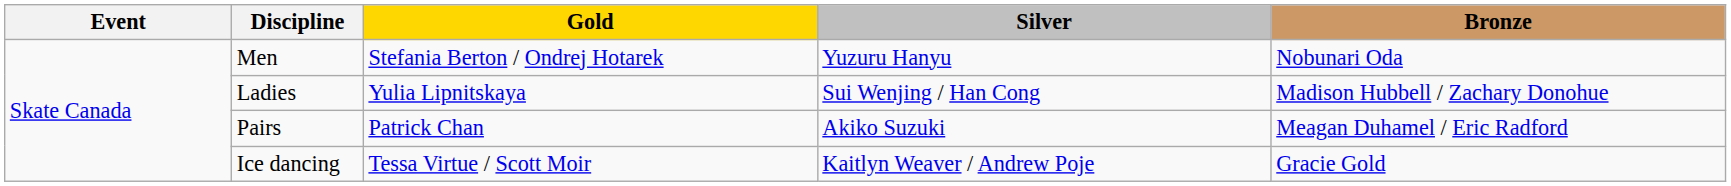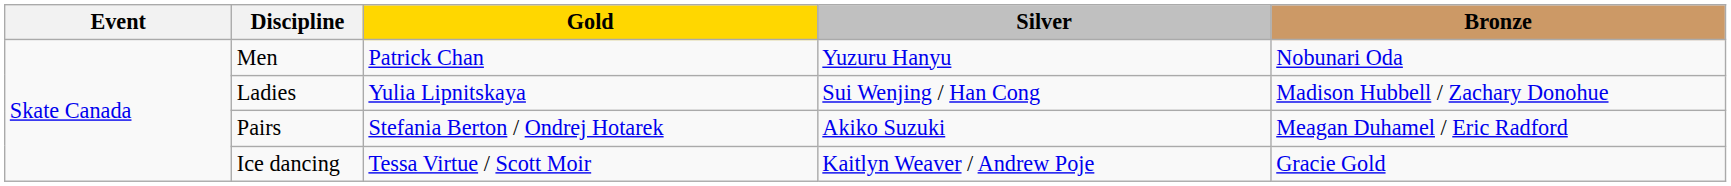 <table class="wikitable" style="width:98%;">
 <tr>
 <th style="width:10%;">Event</th>
 <th style="width:5%;">Discipline</th>
 <td style="text-align:center; width:20%; background:gold;"><strong>Gold</strong></td>
 <td style="text-align:center; width:20%; background:silver;"><strong>Silver</strong></td>
 <td style="text-align:center; width:20%; background:#c96;"><strong>Bronze</strong></td>
 </tr>
 <tr>
 <td rowspan=4><a href='#'>Skate Canada</a></td>
 <td>Men</td>
-<td> <a href='#'>Stefania Berton</a> / <a href='#'>Ondrej Hotarek</a></td>
+<td> <a href='#'>Patrick Chan</a></td>
 <td> <a href='#'>Yuzuru Hanyu</a></td>
 <td> <a href='#'>Nobunari Oda</a></td>
 </tr>
 <tr>
 <td>Ladies</td>
 <td> <a href='#'>Yulia Lipnitskaya</a></td>
 <td> <a href='#'>Sui Wenjing</a> / <a href='#'>Han Cong</a></td>
 <td> <a href='#'>Madison Hubbell</a> / <a href='#'>Zachary Donohue</a></td>
 </tr>
 <tr>
 <td>Pairs</td>
-<td> <a href='#'>Patrick Chan</a></td>
+<td> <a href='#'>Stefania Berton</a> / <a href='#'>Ondrej Hotarek</a></td>
 <td> <a href='#'>Akiko Suzuki</a></td>
 <td> <a href='#'>Meagan Duhamel</a> / <a href='#'>Eric Radford</a></td>
 </tr>
 <tr>
 <td>Ice dancing</td>
 <td> <a href='#'>Tessa Virtue</a> / <a href='#'>Scott Moir</a></td>
 <td> <a href='#'>Kaitlyn Weaver</a> / <a href='#'>Andrew Poje</a></td>
 <td> <a href='#'>Gracie Gold</a></td>
 </tr>
 </table>
